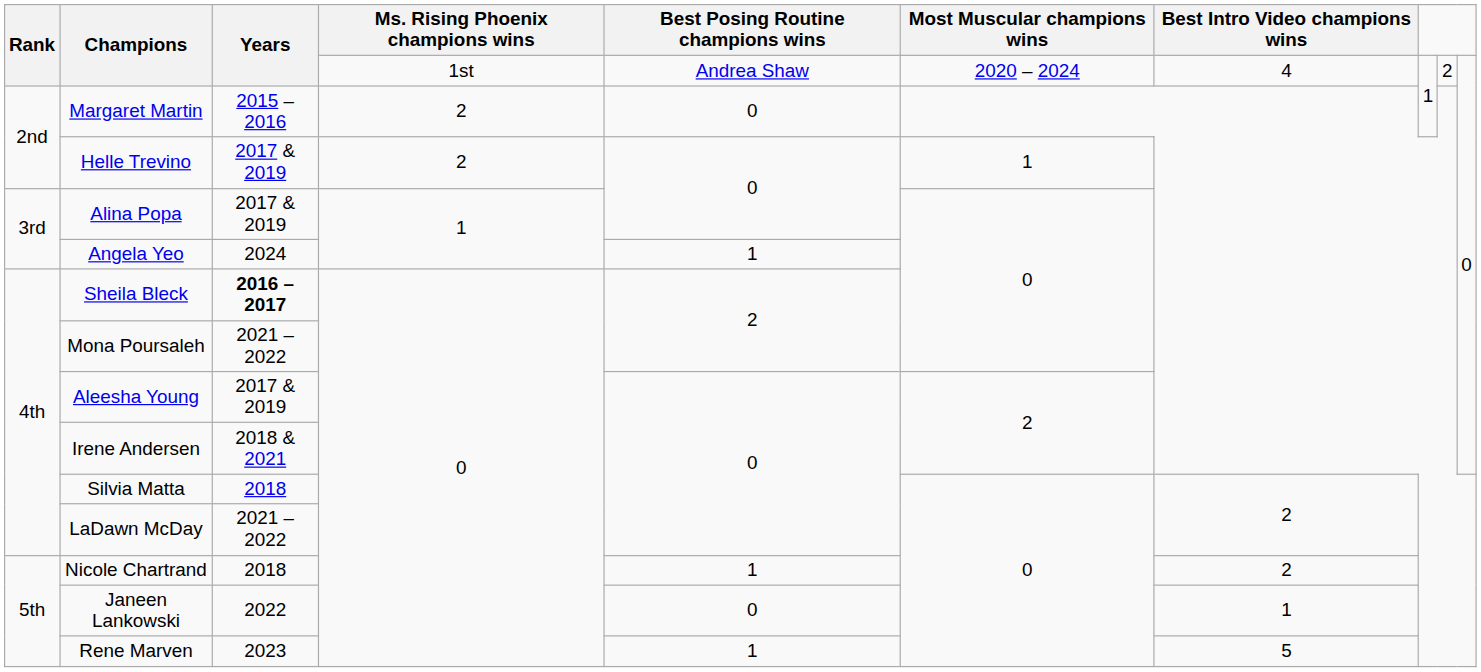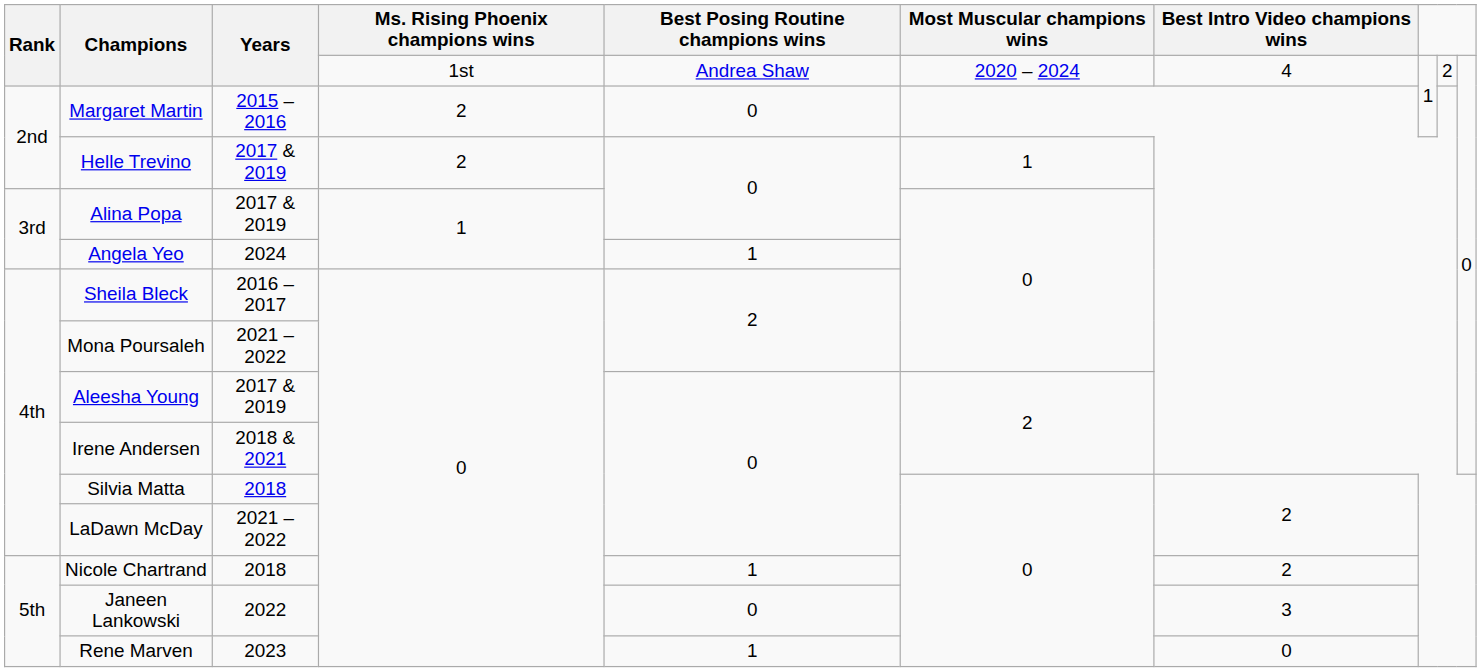 <table class="wikitable sortable sticky-header" style="text-align:center">
 <tr>
 <th rowspan=2 colspan=1 align="center">Rank</th>
 <th rowspan=2 colspan=1 align="center">Champions</th>
 <th rowspan=2 colspan=1 align="center">Years</th>
 <th>Ms. Rising Phoenix champions wins</th>
 <th>Best Posing Routine champions wins</th>
 <th>Most Muscular champions wins</th>
 <th>Best Intro Video champions wins</th>
 </tr>
 <tr>
 <td>1st</td>
 <td> <a href='#'>Andrea Shaw</a></td>
 <td><a href='#'>2020</a> – <a href='#'>2024</a></td>
 <td>4</td>
 <td rowspan=2 colspan=1>1</td>
 <td>2</td>
 <td rowspan=9 colspan=1>0</td>
 </tr>
 <tr>
 <td rowspan=2 colspan=1>2nd</td>
 <td> <a href='#'>Margaret Martin</a></td>
 <td><a href='#'>2015</a> – <a href='#'>2016</a></td>
 <td>2</td>
 <td>0</td>
 </tr>
 <tr>
 <td> <a href='#'>Helle Trevino</a></td>
 <td><a href='#'>2017</a> & <a href='#'>2019</a></td>
 <td>2</td>
 <td rowspan=2 colspan=1>0</td>
 <td>1</td>
 </tr>
 <tr>
 <td rowspan=2>3rd</td>
 <td> <a href='#'>Alina Popa</a></td>
 <td>2017 & 2019</td>
 <td rowspan=2>1</td>
 <td rowspan=4>0</td>
 </tr>
 <tr>
 <td> <a href='#'>Angela Yeo</a></td>
 <td>2024</td>
 <td>1</td>
 </tr>
 <tr>
 <td rowspan=6 colspan=1>4th</td>
 <td> <a href='#'>Sheila Bleck</a></td>
-<td><strong>2016 – 2017</strong></td>
+<td>2016 – 2017</td>
 <td rowspan=9 colspan=1>0</td>
 <td rowspan=2 colspan=1>2</td>
 </tr>
 <tr>
 <td> Mona Poursaleh</td>
 <td>2021 – 2022</td>
 </tr>
 <tr>
 <td> <a href='#'>Aleesha Young</a></td>
 <td>2017 & 2019</td>
 <td rowspan=4 colspan=1>0</td>
 <td rowspan=2 colspan=1>2</td>
 </tr>
 <tr>
 <td> Irene Andersen</td>
 <td>2018 & <a href='#'>2021</a></td>
 </tr>
 <tr>
 <td> Silvia Matta</td>
 <td><a href='#'>2018</a></td>
 <td rowspan=5 colspan=1>0</td>
 <td rowspan=2 colspan=1>2</td>
 </tr>
 <tr>
 <td> LaDawn McDay</td>
 <td>2021 – 2022</td>
 </tr>
 <tr>
 <td rowspan=3 colspan=1>5th</td>
 <td> Nicole Chartrand</td>
 <td>2018</td>
 <td>1</td>
 <td>2</td>
 </tr>
 <tr>
 <td> Janeen Lankowski</td>
 <td>2022</td>
 <td>0</td>
-<td>1</td>
+<td>3</td>
 </tr>
 <tr>
 <td> Rene Marven</td>
 <td>2023</td>
 <td>1</td>
-<td>5</td>
+<td>0</td>
 </tr>
 </table>
